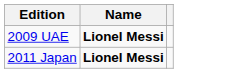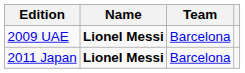 <table class="wikitable plainrowheaders sortable">
 <tr>
 <th scope="col">Edition</th>
 <th scope="col">Name</th>
+<th scope="col">Team</th>
 <th scope="col"></th>
 </tr>
 <tr>
 <td scope="row"> <a href='#'>2009 UAE</a></td>
 <td> <strong>Lionel Messi</strong></td>
+<td> <a href='#'>Barcelona</a></td>
 <td></td>
 </tr>
 <tr>
 <td scope="row"> <a href='#'>2011 Japan</a></td>
 <td> <strong>Lionel Messi</strong></td>
+<td> <a href='#'>Barcelona</a></td>
 <td></td>
 </tr>
 </table>
